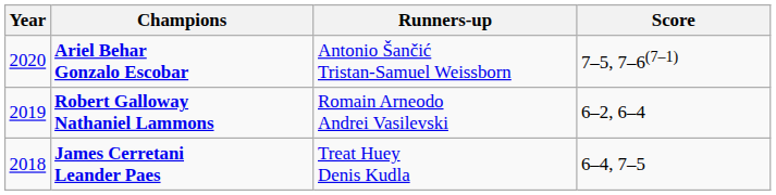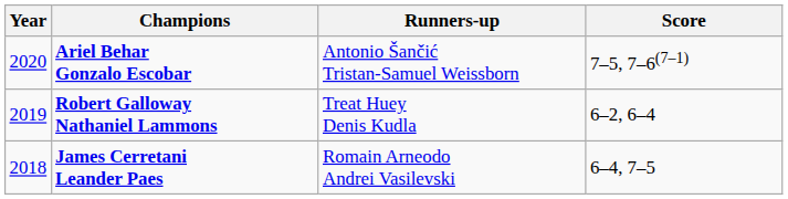 <table class="wikitable" style="font-size:90%">
 <tr>
 <th>Year</th>
 <th width="200">Champions</th>
 <th width="200">Runners-up</th>
 <th width="145">Score</th>
 </tr>
 <tr>
 <td><a href='#'>2020</a></td>
 <td> <strong><a href='#'>Ariel Behar</a></strong><br> <strong><a href='#'>Gonzalo Escobar</a></strong></td>
 <td> <a href='#'>Antonio Šančić</a><br> <a href='#'>Tristan-Samuel Weissborn</a></td>
 <td>7–5, 7–6<sup>(7–1)</sup></td>
 </tr>
 <tr>
 <td><a href='#'>2019</a></td>
 <td> <strong><a href='#'>Robert Galloway</a></strong><br> <strong><a href='#'>Nathaniel Lammons</a></strong></td>
-<td> <a href='#'>Romain Arneodo</a><br> <a href='#'>Andrei Vasilevski</a></td>
+<td> <a href='#'>Treat Huey</a><br> <a href='#'>Denis Kudla</a></td>
 <td>6–2, 6–4</td>
 </tr>
 <tr>
 <td><a href='#'>2018</a></td>
 <td> <strong><a href='#'>James Cerretani</a></strong><br> <strong><a href='#'>Leander Paes</a></strong></td>
-<td> <a href='#'>Treat Huey</a><br> <a href='#'>Denis Kudla</a></td>
+<td> <a href='#'>Romain Arneodo</a><br> <a href='#'>Andrei Vasilevski</a></td>
 <td>6–4, 7–5</td>
 </tr>
 </table>
